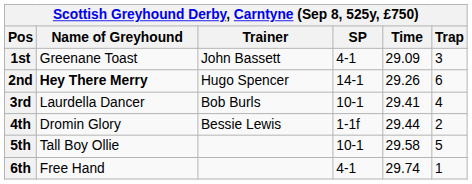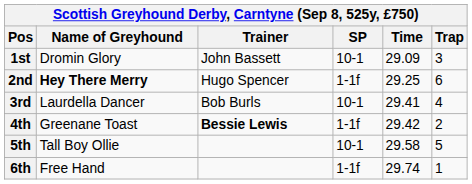 <table class="wikitable">
 <tr>
 <th colspan="6"><a href='#'>Scottish Greyhound Derby</a>, <a href='#'>Carntyne</a> (Sep 8, 525y, £750)</th>
 </tr>
 <tr>
 <th width=30>Pos</th>
 <th width=180>Name of Greyhound</th>
 <th width=150>Trainer</th>
 <th width=50>SP</th>
 <th width=50>Time</th>
 <th width=30>Trap</th>
 </tr>
 <tr>
 <th>1st</th>
-<td>Greenane Toast</td>
+<td>Dromin Glory</td>
 <td>John Bassett</td>
-<td>4-1</td>
+<td>10-1</td>
 <td>29.09</td>
 <td>3</td>
 </tr>
 <tr>
 <th>2nd</th>
 <td><strong>Hey There Merry</strong></td>
 <td>Hugo Spencer</td>
-<td>14-1</td>
-<td>29.26</td>
+<td>1-1f</td>
+<td>29.25</td>
 <td>6</td>
 </tr>
 <tr>
 <th>3rd</th>
 <td>Laurdella Dancer</td>
 <td>Bob Burls</td>
 <td>10-1</td>
 <td>29.41</td>
 <td>4</td>
 </tr>
 <tr>
 <th>4th</th>
-<td>Dromin Glory</td>
-<td>Bessie Lewis</td>
+<td>Greenane Toast</td>
+<td><strong>Bessie Lewis</strong></td>
 <td>1-1f</td>
-<td>29.44</td>
+<td>29.42</td>
 <td>2</td>
 </tr>
 <tr>
 <th>5th</th>
 <td>Tall Boy Ollie</td>
 <td></td>
 <td>10-1</td>
 <td>29.58</td>
 <td>5</td>
 </tr>
 <tr>
 <th>6th</th>
 <td>Free Hand</td>
 <td></td>
-<td>4-1</td>
+<td>1-1f</td>
 <td>29.74</td>
 <td>1</td>
 </tr>
 </table>
